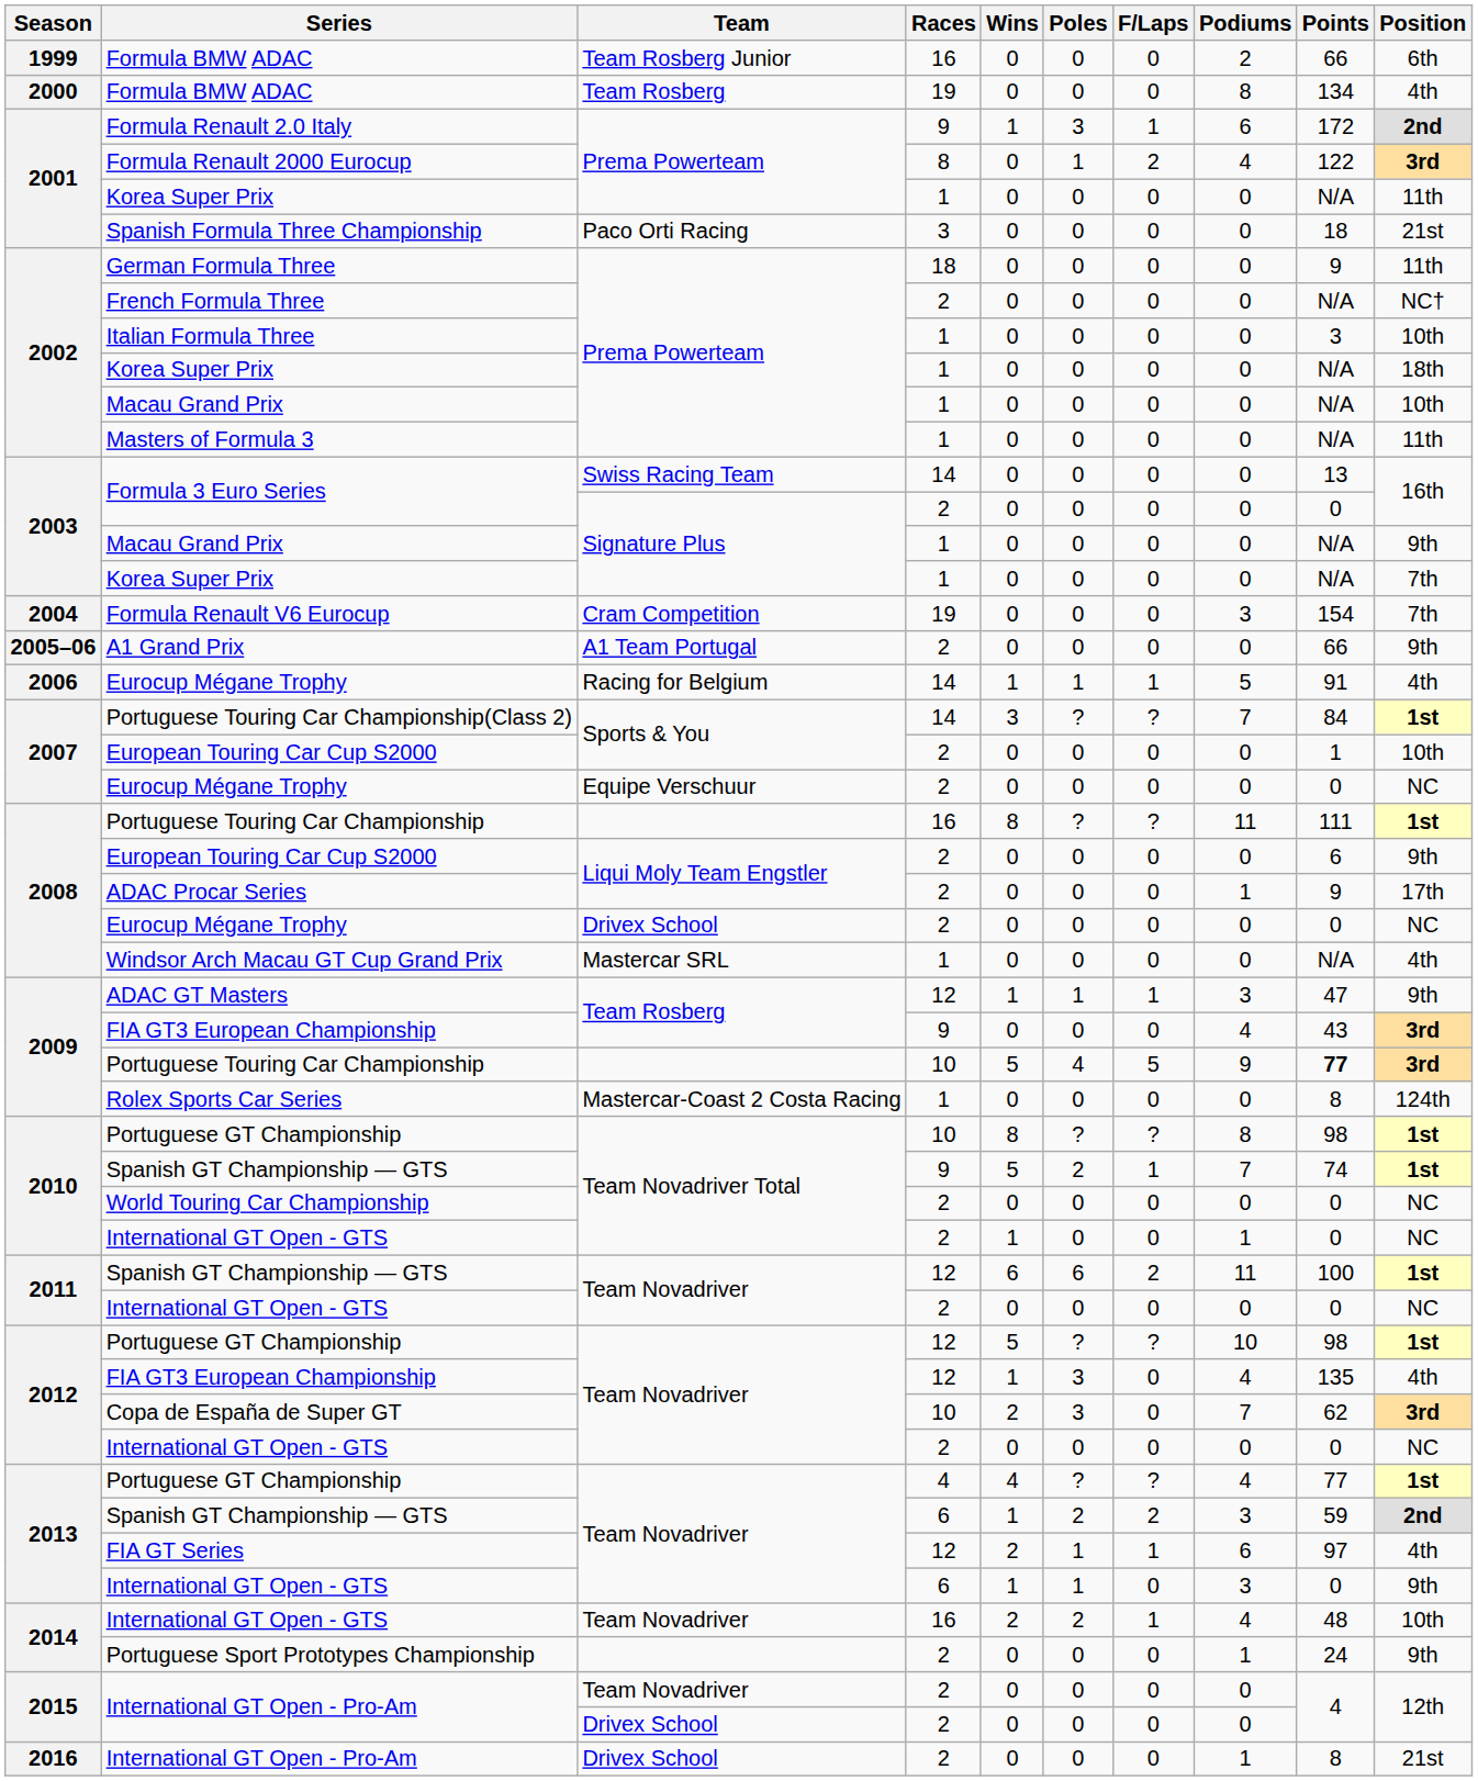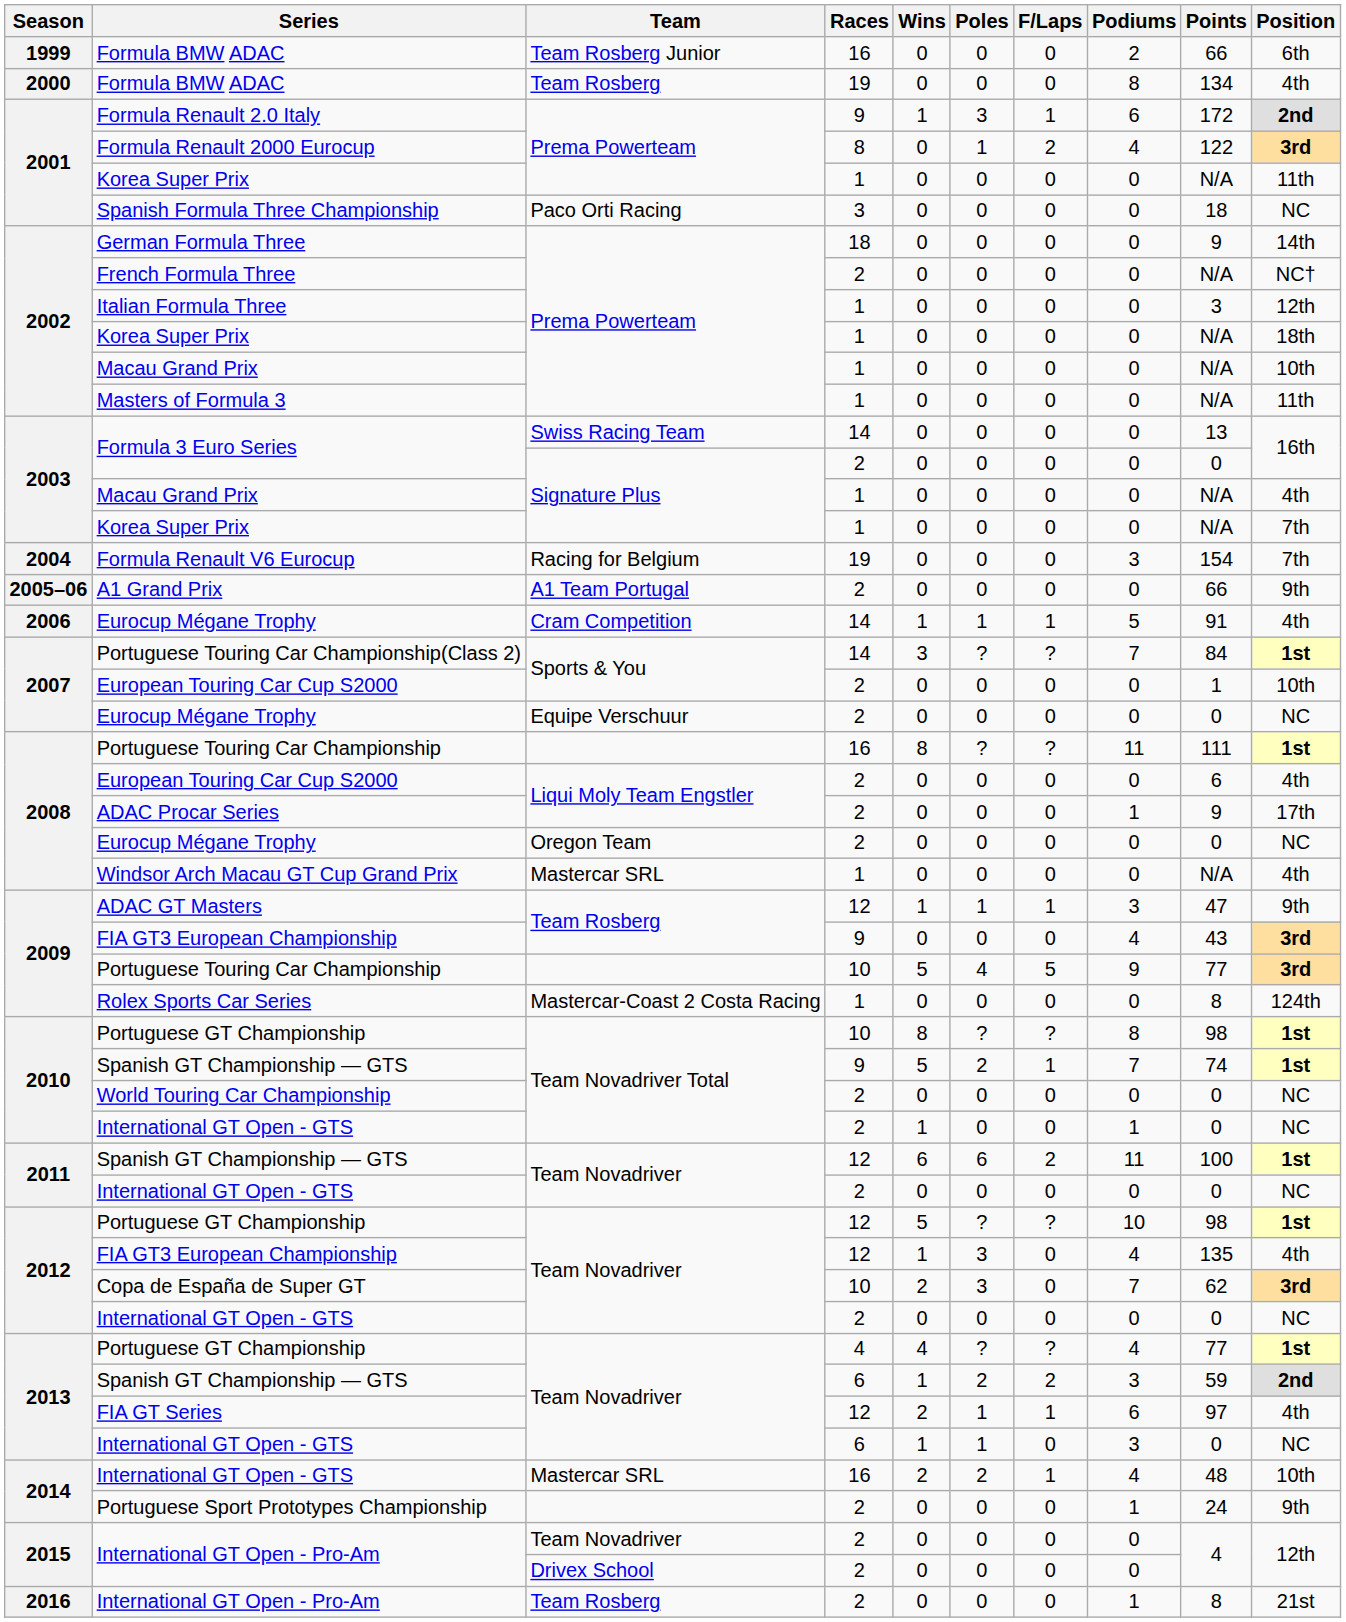 <table class="wikitable" style="font-size: 90%; text-align:center">
 <tr>
 <th>Season</th>
 <th>Series</th>
 <th>Team</th>
 <th>Races</th>
 <th>Wins</th>
 <th>Poles</th>
 <th>F/Laps</th>
 <th>Podiums</th>
 <th>Points</th>
 <th>Position</th>
 </tr>
 <tr>
 <th>1999</th>
 <td align=left><a href='#'>Formula BMW</a> <a href='#'>ADAC</a></td>
 <td align=left><a href='#'>Team Rosberg</a> Junior</td>
 <td>16</td>
 <td>0</td>
 <td>0</td>
 <td>0</td>
 <td>2</td>
 <td>66</td>
 <td>6th</td>
 </tr>
 <tr>
 <th>2000</th>
 <td align=left><a href='#'>Formula BMW</a> <a href='#'>ADAC</a></td>
 <td align=left><a href='#'>Team Rosberg</a></td>
 <td>19</td>
 <td>0</td>
 <td>0</td>
 <td>0</td>
 <td>8</td>
 <td>134</td>
 <td>4th</td>
 </tr>
 <tr>
 <th rowspan=4>2001</th>
 <td align=left><a href='#'>Formula Renault 2.0 Italy</a></td>
 <td align=left rowspan=3><a href='#'>Prema Powerteam</a></td>
 <td>9</td>
 <td>1</td>
 <td>3</td>
 <td>1</td>
 <td>6</td>
 <td>172</td>
 <td style="background:#DFDFDF;"><strong>2nd</strong></td>
 </tr>
 <tr>
 <td align=left><a href='#'>Formula Renault 2000 Eurocup</a></td>
 <td>8</td>
 <td>0</td>
 <td>1</td>
 <td>2</td>
 <td>4</td>
 <td>122</td>
 <td style="background:#FFDF9F;"><strong>3rd</strong></td>
 </tr>
 <tr>
 <td align=left><a href='#'>Korea Super Prix</a></td>
 <td>1</td>
 <td>0</td>
 <td>0</td>
 <td>0</td>
 <td>0</td>
 <td>N/A</td>
 <td>11th</td>
 </tr>
 <tr>
 <td align=left><a href='#'>Spanish Formula Three Championship</a></td>
 <td align=left>Paco Orti Racing</td>
 <td>3</td>
 <td>0</td>
 <td>0</td>
 <td>0</td>
 <td>0</td>
 <td>18</td>
-<td>21st</td>
+<td>NC</td>
 </tr>
 <tr>
 <th rowspan=6>2002</th>
 <td align=left><a href='#'>German Formula Three</a></td>
 <td align=left rowspan=6><a href='#'>Prema Powerteam</a></td>
 <td>18</td>
 <td>0</td>
 <td>0</td>
 <td>0</td>
 <td>0</td>
 <td>9</td>
-<td>11th</td>
+<td>14th</td>
 </tr>
 <tr>
 <td align=left><a href='#'>French Formula Three</a></td>
 <td>2</td>
 <td>0</td>
 <td>0</td>
 <td>0</td>
 <td>0</td>
 <td>N/A</td>
 <td>NC†</td>
 </tr>
 <tr>
 <td align=left><a href='#'>Italian Formula Three</a></td>
 <td>1</td>
 <td>0</td>
 <td>0</td>
 <td>0</td>
 <td>0</td>
 <td>3</td>
-<td>10th</td>
+<td>12th</td>
 </tr>
 <tr>
 <td align=left><a href='#'>Korea Super Prix</a></td>
 <td>1</td>
 <td>0</td>
 <td>0</td>
 <td>0</td>
 <td>0</td>
 <td>N/A</td>
 <td>18th</td>
 </tr>
 <tr>
 <td align=left><a href='#'>Macau Grand Prix</a></td>
 <td>1</td>
 <td>0</td>
 <td>0</td>
 <td>0</td>
 <td>0</td>
 <td>N/A</td>
 <td>10th</td>
 </tr>
 <tr>
 <td align=left><a href='#'>Masters of Formula 3</a></td>
 <td>1</td>
 <td>0</td>
 <td>0</td>
 <td>0</td>
 <td>0</td>
 <td>N/A</td>
 <td>11th</td>
 </tr>
 <tr>
 <th rowspan=4>2003</th>
 <td align=left rowspan=2><a href='#'>Formula 3 Euro Series</a></td>
 <td align=left><a href='#'>Swiss Racing Team</a></td>
 <td>14</td>
 <td>0</td>
 <td>0</td>
 <td>0</td>
 <td>0</td>
 <td>13</td>
 <td rowspan=2>16th</td>
 </tr>
 <tr>
 <td align=left rowspan=3><a href='#'>Signature Plus</a></td>
 <td>2</td>
 <td>0</td>
 <td>0</td>
 <td>0</td>
 <td>0</td>
 <td>0</td>
 </tr>
 <tr>
 <td align=left><a href='#'>Macau Grand Prix</a></td>
 <td>1</td>
 <td>0</td>
 <td>0</td>
 <td>0</td>
 <td>0</td>
 <td>N/A</td>
-<td>9th</td>
+<td>4th</td>
 </tr>
 <tr>
 <td align=left><a href='#'>Korea Super Prix</a></td>
 <td>1</td>
 <td>0</td>
 <td>0</td>
 <td>0</td>
 <td>0</td>
 <td>N/A</td>
 <td>7th</td>
 </tr>
 <tr>
 <th>2004</th>
 <td align=left><a href='#'>Formula Renault V6 Eurocup</a></td>
-<td align=left><a href='#'>Cram Competition</a></td>
+<td align=left>Racing for Belgium</td>
 <td>19</td>
 <td>0</td>
 <td>0</td>
 <td>0</td>
 <td>3</td>
 <td>154</td>
 <td>7th</td>
 </tr>
 <tr>
 <th>2005–06</th>
 <td align=left><a href='#'>A1 Grand Prix</a></td>
 <td align=left><a href='#'>A1 Team Portugal</a></td>
 <td>2</td>
 <td>0</td>
 <td>0</td>
 <td>0</td>
 <td>0</td>
 <td>66</td>
 <td>9th</td>
 </tr>
 <tr>
 <th>2006</th>
 <td align=left><a href='#'>Eurocup Mégane Trophy</a></td>
-<td align=left>Racing for Belgium</td>
+<td align=left><a href='#'>Cram Competition</a></td>
 <td>14</td>
 <td>1</td>
 <td>1</td>
 <td>1</td>
 <td>5</td>
 <td>91</td>
 <td>4th</td>
 </tr>
 <tr>
 <th rowspan=3>2007</th>
 <td align=left>Portuguese Touring Car Championship(Class 2)</td>
 <td align=left rowspan=2>Sports & You</td>
 <td>14</td>
 <td>3</td>
 <td>?</td>
 <td>?</td>
 <td>7</td>
 <td>84</td>
 <td style="background:#FFFFBF;"><strong>1st</strong></td>
 </tr>
 <tr>
 <td align=left><a href='#'>European Touring Car Cup S2000</a></td>
 <td>2</td>
 <td>0</td>
 <td>0</td>
 <td>0</td>
 <td>0</td>
 <td>1</td>
 <td>10th</td>
 </tr>
 <tr>
 <td align=left><a href='#'>Eurocup Mégane Trophy</a></td>
 <td align=left>Equipe Verschuur</td>
 <td>2</td>
 <td>0</td>
 <td>0</td>
 <td>0</td>
 <td>0</td>
 <td>0</td>
 <td>NC</td>
 </tr>
 <tr>
 <th rowspan=5>2008</th>
 <td align=left>Portuguese Touring Car Championship</td>
 <td></td>
 <td>16</td>
 <td>8</td>
 <td>?</td>
 <td>?</td>
 <td>11</td>
 <td>111</td>
 <td style="background:#FFFFBF;"><strong>1st</strong></td>
 </tr>
 <tr>
 <td align=left><a href='#'>European Touring Car Cup S2000</a></td>
 <td align=left rowspan=2><a href='#'>Liqui Moly Team Engstler</a></td>
 <td>2</td>
 <td>0</td>
 <td>0</td>
 <td>0</td>
 <td>0</td>
 <td>6</td>
-<td>9th</td>
+<td>4th</td>
 </tr>
 <tr>
 <td align=left><a href='#'>ADAC Procar Series</a></td>
 <td>2</td>
 <td>0</td>
 <td>0</td>
 <td>0</td>
 <td>1</td>
 <td>9</td>
 <td>17th</td>
 </tr>
 <tr>
 <td align=left><a href='#'>Eurocup Mégane Trophy</a></td>
-<td align=left><a href='#'>Drivex School</a></td>
+<td align=left>Oregon Team</td>
 <td>2</td>
 <td>0</td>
 <td>0</td>
 <td>0</td>
 <td>0</td>
 <td>0</td>
 <td>NC</td>
 </tr>
 <tr>
 <td align=left><a href='#'>Windsor Arch Macau GT Cup Grand Prix</a></td>
 <td align=left>Mastercar SRL</td>
 <td>1</td>
 <td>0</td>
 <td>0</td>
 <td>0</td>
 <td>0</td>
 <td>N/A</td>
 <td>4th</td>
 </tr>
 <tr>
 <th rowspan=4>2009</th>
 <td align=left><a href='#'>ADAC GT Masters</a></td>
 <td align=left rowspan=2><a href='#'>Team Rosberg</a></td>
 <td>12</td>
 <td>1</td>
 <td>1</td>
 <td>1</td>
 <td>3</td>
 <td>47</td>
 <td>9th</td>
 </tr>
 <tr>
 <td align=left><a href='#'>FIA GT3 European Championship</a></td>
 <td>9</td>
 <td>0</td>
 <td>0</td>
 <td>0</td>
 <td>4</td>
 <td>43</td>
 <td style="background:#FFDF9F;"><strong>3rd</strong></td>
 </tr>
 <tr>
 <td align=left>Portuguese Touring Car Championship</td>
 <td></td>
 <td>10</td>
 <td>5</td>
 <td>4</td>
 <td>5</td>
 <td>9</td>
-<td><strong>77</strong></td>
+<td>77</td>
 <td style="background:#FFDF9F;"><strong>3rd</strong></td>
 </tr>
 <tr>
 <td align=left><a href='#'>Rolex Sports Car Series</a></td>
 <td align=left>Mastercar-Coast 2 Costa Racing</td>
 <td>1</td>
 <td>0</td>
 <td>0</td>
 <td>0</td>
 <td>0</td>
 <td>8</td>
 <td>124th</td>
 </tr>
 <tr>
 <th rowspan=4>2010</th>
 <td align=left>Portuguese GT Championship</td>
 <td align=left rowspan=4>Team Novadriver Total</td>
 <td>10</td>
 <td>8</td>
 <td>?</td>
 <td>?</td>
 <td>8</td>
 <td>98</td>
 <td style="background:#FFFFBF;"><strong>1st</strong></td>
 </tr>
 <tr>
 <td align=left>Spanish GT Championship — GTS</td>
 <td>9</td>
 <td>5</td>
 <td>2</td>
 <td>1</td>
 <td>7</td>
 <td>74</td>
 <td style="background:#FFFFBF;"><strong>1st</strong></td>
 </tr>
 <tr>
 <td align=left><a href='#'>World Touring Car Championship</a></td>
 <td>2</td>
 <td>0</td>
 <td>0</td>
 <td>0</td>
 <td>0</td>
 <td>0</td>
 <td>NC</td>
 </tr>
 <tr>
 <td align=left><a href='#'>International GT Open - GTS</a></td>
 <td>2</td>
 <td>1</td>
 <td>0</td>
 <td>0</td>
 <td>1</td>
 <td>0</td>
 <td>NC</td>
 </tr>
 <tr>
 <th rowspan=2>2011</th>
 <td align=left>Spanish GT Championship — GTS</td>
 <td align=left rowspan=2>Team Novadriver</td>
 <td>12</td>
 <td>6</td>
 <td>6</td>
 <td>2</td>
 <td>11</td>
 <td>100</td>
 <td style="background:#FFFFBF;"><strong>1st</strong></td>
 </tr>
 <tr>
 <td align=left><a href='#'>International GT Open - GTS</a></td>
 <td>2</td>
 <td>0</td>
 <td>0</td>
 <td>0</td>
 <td>0</td>
 <td>0</td>
 <td>NC</td>
 </tr>
 <tr>
 <th rowspan=4>2012</th>
 <td align=left>Portuguese GT Championship</td>
 <td align=left rowspan=4>Team Novadriver</td>
 <td>12</td>
 <td>5</td>
 <td>?</td>
 <td>?</td>
 <td>10</td>
 <td>98</td>
 <td style="background:#FFFFBF;"><strong>1st</strong></td>
 </tr>
 <tr>
 <td align=left><a href='#'>FIA GT3 European Championship</a></td>
 <td>12</td>
 <td>1</td>
 <td>3</td>
 <td>0</td>
 <td>4</td>
 <td>135</td>
 <td>4th</td>
 </tr>
 <tr>
 <td align=left>Copa de España de Super GT</td>
 <td>10</td>
 <td>2</td>
 <td>3</td>
 <td>0</td>
 <td>7</td>
 <td>62</td>
 <td style="background:#FFDF9F;"><strong>3rd</strong></td>
 </tr>
 <tr>
 <td align=left><a href='#'>International GT Open - GTS</a></td>
 <td>2</td>
 <td>0</td>
 <td>0</td>
 <td>0</td>
 <td>0</td>
 <td>0</td>
 <td>NC</td>
 </tr>
 <tr>
 <th rowspan=4>2013</th>
 <td align=left>Portuguese GT Championship</td>
 <td align=left rowspan=4>Team Novadriver</td>
 <td>4</td>
 <td>4</td>
 <td>?</td>
 <td>?</td>
 <td>4</td>
 <td>77</td>
 <td style="background:#FFFFBF;"><strong>1st</strong></td>
 </tr>
 <tr>
 <td align=left>Spanish GT Championship — GTS</td>
 <td>6</td>
 <td>1</td>
 <td>2</td>
 <td>2</td>
 <td>3</td>
 <td>59</td>
 <td style="background:#DFDFDF;"><strong>2nd</strong></td>
 </tr>
 <tr>
 <td align=left><a href='#'>FIA GT Series</a></td>
 <td>12</td>
 <td>2</td>
 <td>1</td>
 <td>1</td>
 <td>6</td>
 <td>97</td>
 <td>4th</td>
 </tr>
 <tr>
 <td align=left><a href='#'>International GT Open - GTS</a></td>
 <td>6</td>
 <td>1</td>
 <td>1</td>
 <td>0</td>
 <td>3</td>
 <td>0</td>
-<td>9th</td>
+<td>NC</td>
 </tr>
 <tr>
 <th rowspan="2">2014</th>
 <td align=left><a href='#'>International GT Open - GTS</a></td>
-<td align=left>Team Novadriver</td>
+<td align=left>Mastercar SRL</td>
 <td>16</td>
 <td>2</td>
 <td>2</td>
 <td>1</td>
 <td>4</td>
 <td>48</td>
 <td>10th</td>
 </tr>
 <tr>
 <td align=left>Portuguese Sport Prototypes Championship</td>
 <td></td>
 <td>2</td>
 <td>0</td>
 <td>0</td>
 <td>0</td>
 <td>1</td>
 <td>24</td>
 <td>9th</td>
 </tr>
 <tr>
 <th rowspan="2">2015</th>
 <td align=left rowspan=2><a href='#'>International GT Open - Pro-Am</a></td>
 <td align=left>Team Novadriver</td>
 <td>2</td>
 <td>0</td>
 <td>0</td>
 <td>0</td>
 <td>0</td>
 <td rowspan="2">4</td>
 <td rowspan="2">12th</td>
 </tr>
 <tr>
 <td align=left><a href='#'>Drivex School</a></td>
 <td>2</td>
 <td>0</td>
 <td>0</td>
 <td>0</td>
 <td>0</td>
 </tr>
 <tr>
 <th>2016</th>
 <td align=left><a href='#'>International GT Open - Pro-Am</a></td>
-<td align=left><a href='#'>Drivex School</a></td>
+<td align=left><a href='#'>Team Rosberg</a></td>
 <td>2</td>
 <td>0</td>
 <td>0</td>
 <td>0</td>
 <td>1</td>
 <td>8</td>
 <td>21st</td>
 </tr>
 </table>
